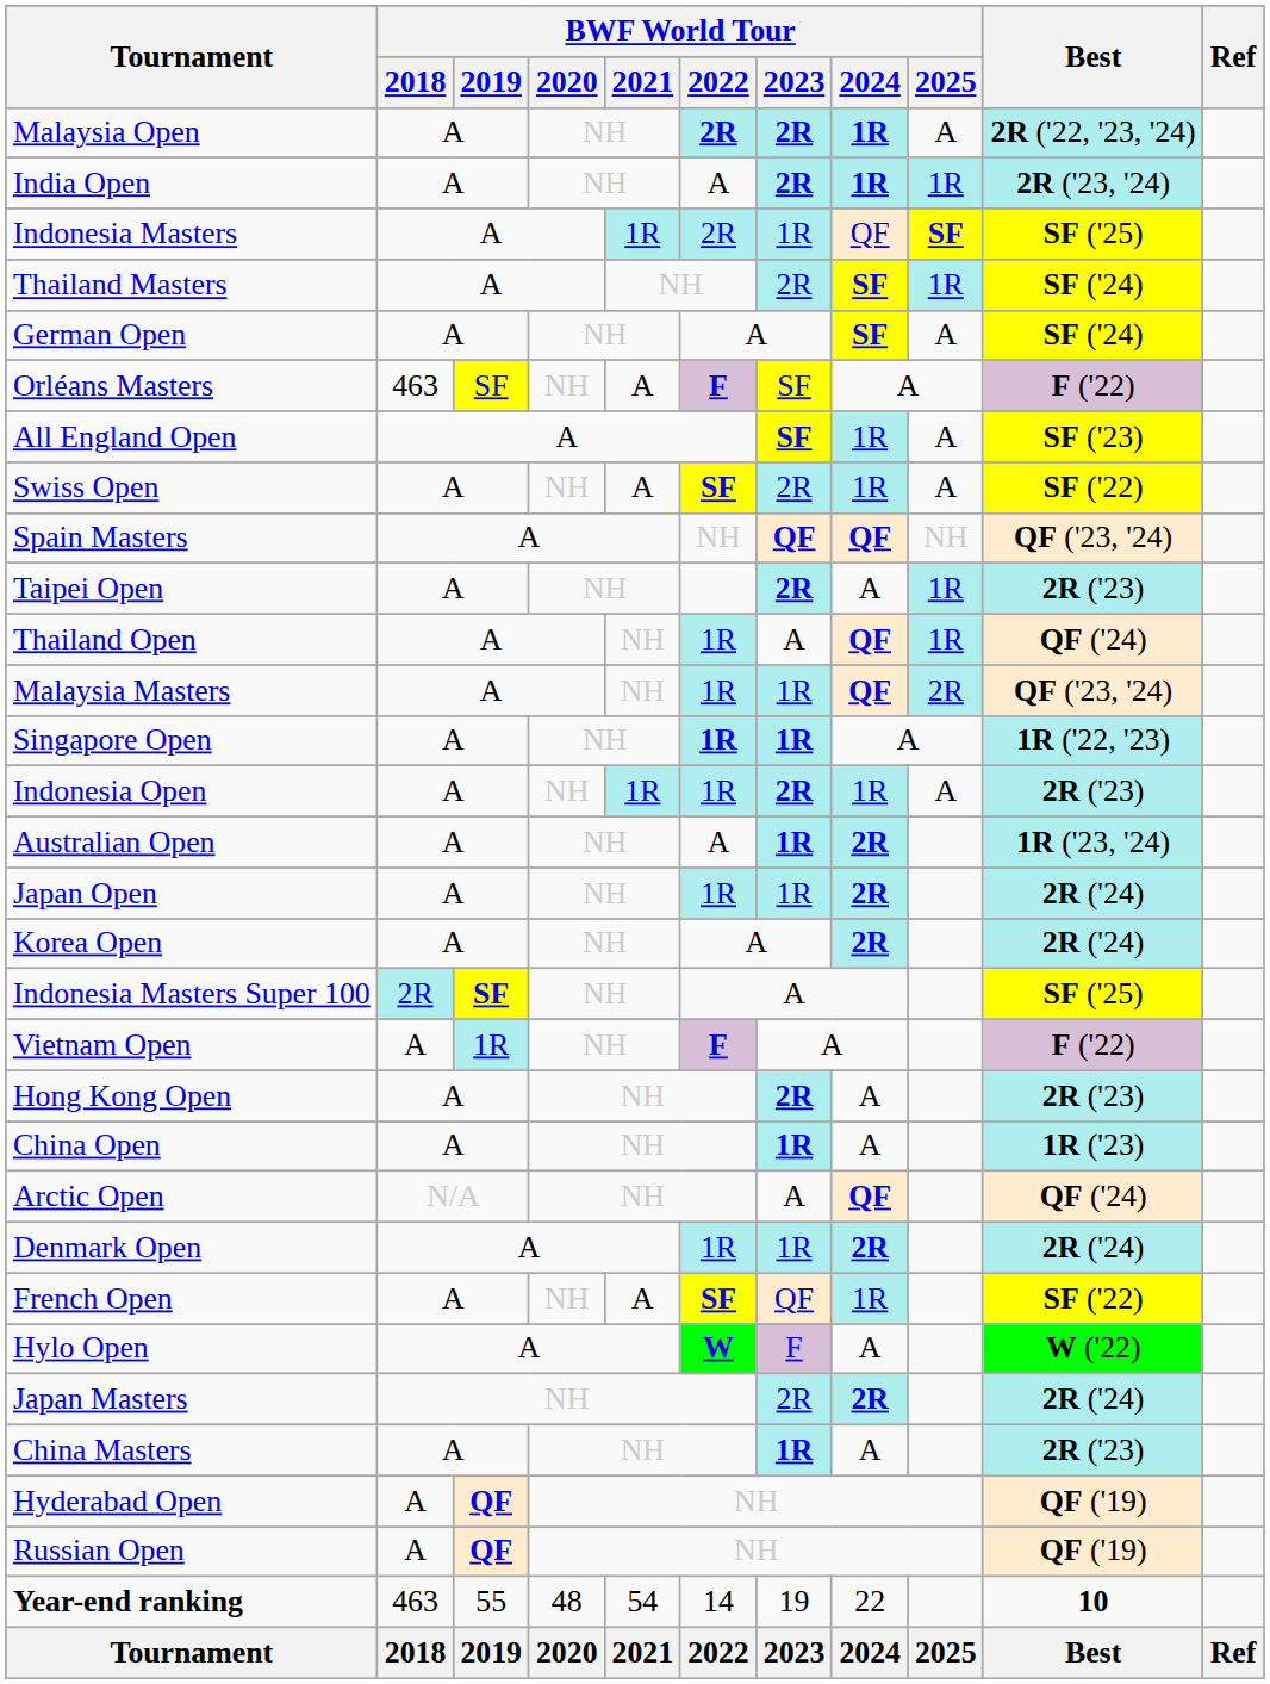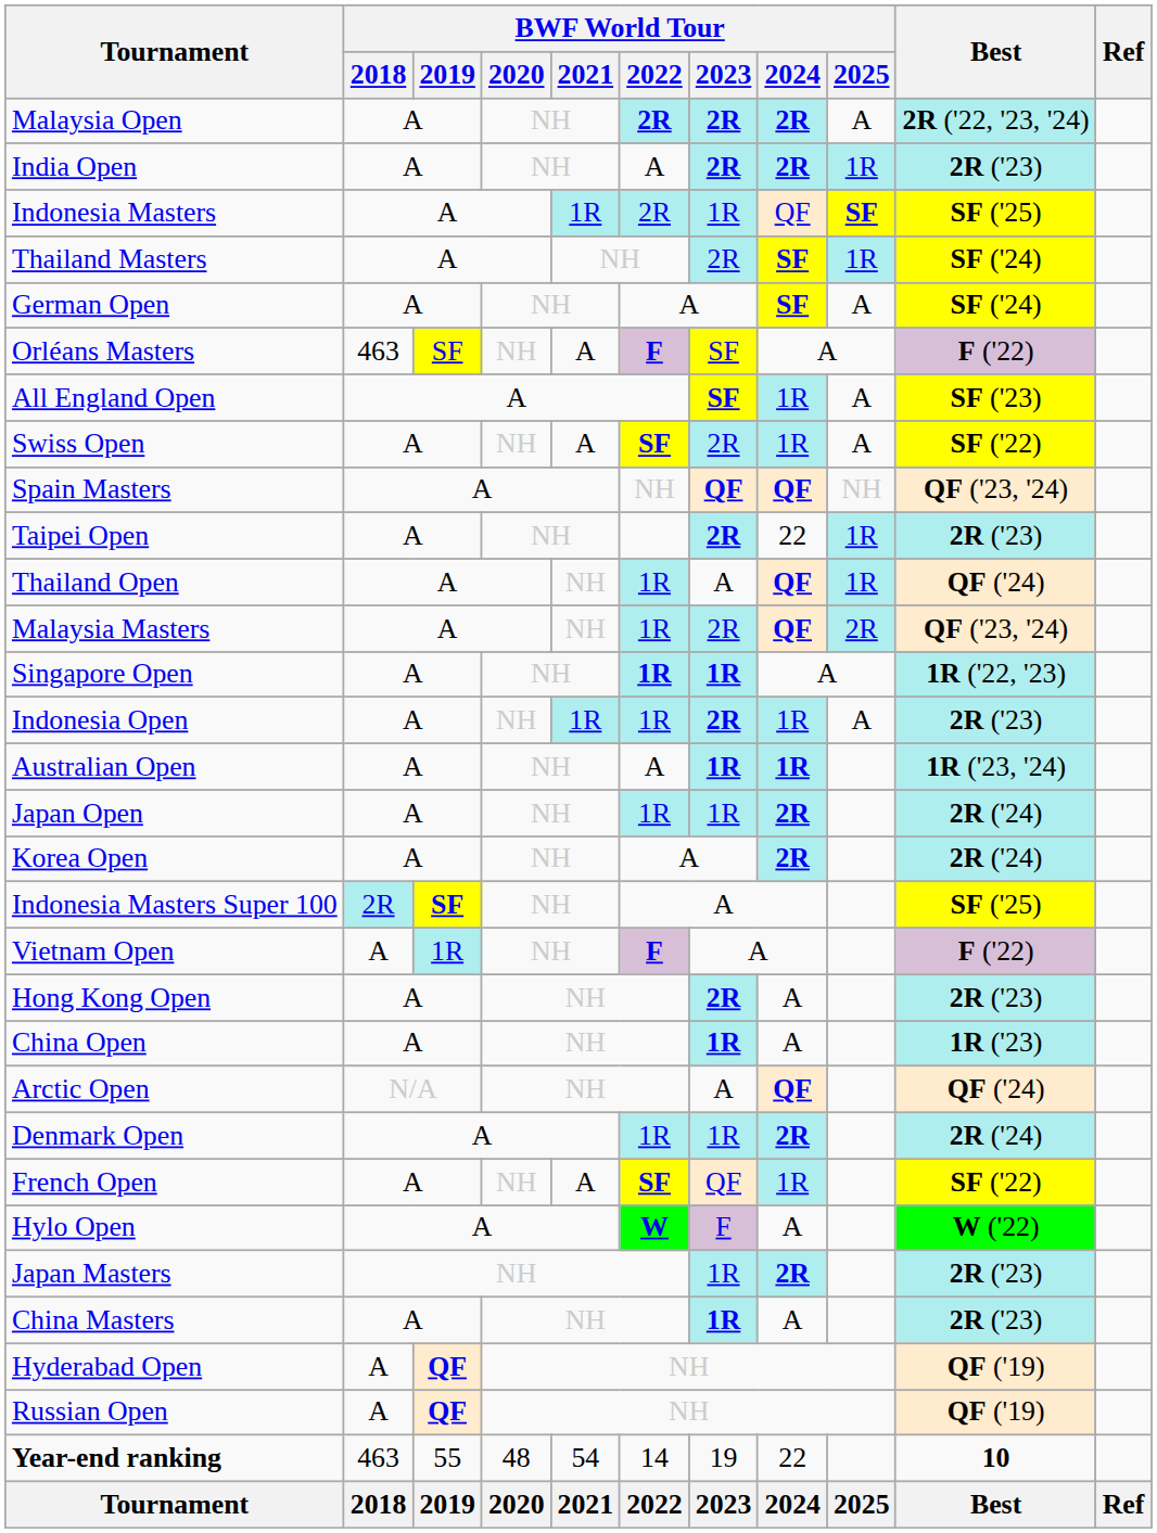 <table style='font-size: 90%; text-align:center;' class='wikitable'>
 <tr>
 <th rowspan="2">Tournament</th>
 <th colspan="8"><a href='#'>BWF World Tour</a></th>
 <th rowspan="2">Best</th>
 <th rowspan="2">Ref</th>
 </tr>
 <tr>
 <th><a href='#'>2018</a></th>
 <th><a href='#'>2019</a></th>
 <th><a href='#'>2020</a></th>
 <th><a href='#'>2021</a></th>
 <th><a href='#'>2022</a></th>
 <th><a href='#'>2023</a></th>
 <th><a href='#'>2024</a></th>
 <th><a href='#'>2025</a></th>
 </tr>
 <tr>
 <td align=left><a href='#'>Malaysia Open</a></td>
 <td colspan="2">A</td>
 <td colspan="2" style=color:#ccc>NH</td>
 <td bgcolor=AFEEEE><strong><a href='#'>2R</a></strong></td>
 <td bgcolor=AFEEEE><strong><a href='#'>2R</a></strong></td>
-<td bgcolor=AFEEEE><strong><a href='#'>1R</a></strong></td>
+<td bgcolor=AFEEEE><strong><a href='#'>2R</a></strong></td>
 <td>A</td>
 <td bgcolor=AFEEEE><strong>2R</strong> ('22, '23, '24)</td>
 <td></td>
 </tr>
 <tr>
 <td align=left><a href='#'>India Open</a></td>
 <td colspan="2">A</td>
 <td colspan="2" style=color:#ccc>NH</td>
 <td>A</td>
 <td bgcolor=AFEEEE><strong><a href='#'>2R</a></strong></td>
-<td bgcolor=AFEEEE><strong><a href='#'>1R</a></strong></td>
+<td bgcolor=AFEEEE><strong><a href='#'>2R</a></strong></td>
 <td bgcolor=AFEEEE><a href='#'>1R</a></td>
-<td bgcolor=AFEEEE><strong>2R</strong> ('23, '24)</td>
+<td bgcolor=AFEEEE><strong>2R</strong> ('23)</td>
 <td></td>
 </tr>
 <tr>
 <td align=left><a href='#'>Indonesia Masters</a></td>
 <td colspan="3">A</td>
 <td bgcolor=AFEEEE><a href='#'>1R</a></td>
 <td bgcolor=AFEEEE><a href='#'>2R</a></td>
 <td bgcolor=AFEEEE><a href='#'>1R</a></td>
 <td bgcolor=FFEBCD><a href='#'>QF</a></td>
 <td bgcolor=FFFF00><strong><a href='#'>SF</a></strong></td>
 <td bgcolor=FFFF00><strong>SF</strong> ('25)</td>
 <td></td>
 </tr>
 <tr>
 <td align=left><a href='#'>Thailand Masters</a></td>
 <td colspan="3">A</td>
 <td colspan="2" style=color:#ccc>NH</td>
 <td bgcolor=AFEEEE><a href='#'>2R</a></td>
 <td bgcolor=FFFF00><strong><a href='#'>SF</a></strong></td>
 <td bgcolor=AFEEEE><a href='#'>1R</a></td>
 <td bgcolor=FFFF00><strong>SF</strong> ('24)</td>
 <td></td>
 </tr>
 <tr>
 <td align=left><a href='#'>German Open</a></td>
 <td colspan="2">A</td>
 <td colspan="2" style=color:#ccc>NH</td>
 <td colspan="2">A</td>
 <td bgcolor=FFFF00><strong><a href='#'>SF</a></strong></td>
 <td>A</td>
 <td bgcolor=FFFF00><strong>SF</strong> ('24)</td>
 <td></td>
 </tr>
 <tr>
 <td align=left><a href='#'>Orléans Masters</a></td>
 <td 2018;>463</td>
 <td bgcolor=FFFF00><a href='#'>SF</a></td>
 <td style=color:#ccc>NH</td>
 <td>A</td>
 <td bgcolor=D8BFD8><strong><a href='#'>F</a></strong></td>
 <td bgcolor=FFFF00><a href='#'>SF</a></td>
 <td colspan="2">A</td>
 <td bgcolor=D8BFD8><strong>F</strong> ('22)</td>
 <td></td>
 </tr>
 <tr>
 <td align=left><a href='#'>All England Open</a></td>
 <td colspan="5">A</td>
 <td bgcolor=FFFF00><strong><a href='#'>SF</a></strong></td>
 <td bgcolor=AFEEEE><a href='#'>1R</a></td>
 <td>A</td>
 <td bgcolor=FFFF00><strong>SF</strong> ('23)</td>
 <td></td>
 </tr>
 <tr>
 <td align=left><a href='#'>Swiss Open</a></td>
 <td colspan="2">A</td>
 <td style=color:#ccc>NH</td>
 <td>A</td>
 <td bgcolor=FFFF00><strong><a href='#'>SF</a></strong></td>
 <td bgcolor=AFEEEE><a href='#'>2R</a></td>
 <td bgcolor=AFEEEE><a href='#'>1R</a></td>
 <td>A</td>
 <td bgcolor=FFFF00><strong>SF</strong> ('22)</td>
 <td></td>
 </tr>
 <tr>
 <td align=left><a href='#'>Spain Masters</a></td>
 <td colspan="4">A</td>
 <td 2022; style=color:#ccc>NH</td>
 <td bgcolor=FFEBCD><strong><a href='#'>QF</a></strong></td>
 <td bgcolor=FFEBCD><strong><a href='#'>QF</a></strong></td>
 <td 2025; style=color:#ccc>NH</td>
 <td bgcolor=FFEBCD><strong>QF</strong> ('23, '24)</td>
 <td></td>
 </tr>
 <tr>
 <td align=left><a href='#'>Taipei Open</a></td>
 <td colspan="2">A</td>
 <td colspan="2" style=color:#ccc>NH</td>
 <td><a href='#'></a></td>
 <td bgcolor=AFEEEE><strong><a href='#'>2R</a></strong></td>
-<td>A</td>
+<td 2024;>22</td>
 <td bgcolor=AFEEEE><a href='#'>1R</a></td>
 <td bgcolor=AFEEEE><strong>2R</strong> ('23)</td>
 <td></td>
 </tr>
 <tr>
 <td align=left><a href='#'>Thailand Open</a></td>
 <td colspan="3">A</td>
 <td style=color:#ccc>NH</td>
 <td bgcolor=AFEEEE><a href='#'>1R</a></td>
 <td>A</td>
 <td bgcolor=FFEBCD><strong><a href='#'>QF</a></strong></td>
 <td bgcolor=AFEEEE><a href='#'>1R</a></td>
 <td bgcolor=FFEBCD><strong>QF</strong> ('24)</td>
 <td></td>
 </tr>
 <tr>
 <td align=left><a href='#'>Malaysia Masters</a></td>
 <td colspan="3">A</td>
 <td style=color:#ccc>NH</td>
 <td bgcolor=AFEEEE><a href='#'>1R</a></td>
-<td bgcolor=AFEEEE><a href='#'>1R</a></td>
+<td bgcolor=AFEEEE><a href='#'>2R</a></td>
 <td bgcolor=FFEBCD><strong><a href='#'>QF</a></strong></td>
 <td bgcolor=AFEEEE><a href='#'>2R</a></td>
 <td bgcolor=FFEBCD><strong>QF</strong> ('23, '24)</td>
 <td></td>
 </tr>
 <tr>
 <td align=left><a href='#'>Singapore Open</a></td>
 <td colspan="2">A</td>
 <td colspan="2" style=color:#ccc>NH</td>
 <td bgcolor=AFEEEE><strong><a href='#'>1R</a></strong></td>
 <td bgcolor=AFEEEE><strong><a href='#'>1R</a></strong></td>
 <td colspan="2">A</td>
 <td bgcolor=AFEEEE><strong>1R</strong> ('22, '23)</td>
 <td></td>
 </tr>
 <tr>
 <td align=left><a href='#'>Indonesia Open</a></td>
 <td colspan="2">A</td>
 <td style=color:#ccc>NH</td>
 <td bgcolor=AFEEEE><a href='#'>1R</a></td>
 <td bgcolor=AFEEEE><a href='#'>1R</a></td>
 <td bgcolor=AFEEEE><strong><a href='#'>2R</a></strong></td>
 <td bgcolor=AFEEEE><a href='#'>1R</a></td>
 <td>A</td>
 <td bgcolor=AFEEEE><strong>2R</strong> ('23)</td>
 <td></td>
 </tr>
 <tr>
 <td align=left><a href='#'>Australian Open</a></td>
 <td colspan="2">A</td>
 <td colspan="2" style=color:#ccc>NH</td>
 <td>A</td>
 <td bgcolor=AFEEEE><strong><a href='#'>1R</a></strong></td>
-<td bgcolor=AFEEEE><strong><a href='#'>2R</a></strong></td>
+<td bgcolor=AFEEEE><strong><a href='#'>1R</a></strong></td>
 <td></td>
 <td bgcolor=AFEEEE><strong>1R</strong> ('23, '24)</td>
 <td></td>
 </tr>
 <tr>
 <td align=left><a href='#'>Japan Open</a></td>
 <td colspan="2">A</td>
 <td colspan="2" style=color:#ccc>NH</td>
 <td bgcolor=AFEEEE><a href='#'>1R</a></td>
 <td bgcolor=AFEEEE><a href='#'>1R</a></td>
 <td bgcolor=AFEEEE><strong><a href='#'>2R</a></strong></td>
 <td></td>
 <td bgcolor=AFEEEE><strong>2R</strong> ('24)</td>
 <td></td>
 </tr>
 <tr>
 <td align=left><a href='#'>Korea Open</a></td>
 <td colspan="2">A</td>
 <td colspan="2" style=color:#ccc>NH</td>
 <td colspan="2">A</td>
 <td bgcolor=AFEEEE><strong><a href='#'>2R</a></strong></td>
 <td></td>
 <td bgcolor=AFEEEE><strong>2R</strong> ('24)</td>
 <td></td>
 </tr>
 <tr>
 <td align=left><a href='#'>Indonesia Masters Super 100</a></td>
 <td bgcolor=AFEEEE><a href='#'>2R</a></td>
 <td bgcolor=FFFF00><a href='#'><strong>SF</strong></a></td>
 <td colspan="2" style=color:#ccc>NH</td>
 <td colspan="3">A</td>
 <td></td>
 <td bgcolor=FFFF00><strong>SF</strong> ('25)</td>
 <td></td>
 </tr>
 <tr>
 <td align=left><a href='#'>Vietnam Open</a></td>
 <td>A</td>
 <td bgcolor=AFEEEE><a href='#'>1R</a></td>
 <td colspan="2" style=color:#ccc>NH</td>
 <td bgcolor=D8BFD8><strong><a href='#'>F</a></strong></td>
 <td colspan="2">A</td>
 <td></td>
 <td bgcolor=D8BFD8><strong>F</strong> ('22)</td>
 <td></td>
 </tr>
 <tr>
 <td align=left><a href='#'>Hong Kong Open</a></td>
 <td colspan="2">A</td>
 <td colspan="3" style=color:#ccc>NH</td>
 <td bgcolor=AFEEEE><a href='#'><strong>2R</strong></a></td>
 <td>A</td>
 <td></td>
 <td bgcolor=AFEEEE><strong>2R</strong> ('23)</td>
 <td></td>
 </tr>
 <tr>
 <td align=left><a href='#'>China Open</a></td>
 <td colspan="2">A</td>
 <td colspan="3" style=color:#ccc>NH</td>
 <td bgcolor=AFEEEE><a href='#'><strong>1R</strong></a></td>
 <td>A</td>
 <td></td>
 <td bgcolor=AFEEEE><strong>1R</strong> ('23)</td>
 <td></td>
 </tr>
 <tr>
 <td align=left><a href='#'>Arctic Open</a></td>
 <td colspan="2" style=color:#ccc>N/A</td>
 <td colspan="3" style=color:#ccc>NH</td>
 <td>A</td>
 <td bgcolor=FFEBCD><strong><a href='#'>QF</a></strong></td>
 <td></td>
 <td bgcolor=FFEBCD><strong>QF</strong> ('24)</td>
 <td></td>
 </tr>
 <tr>
 <td align=left><a href='#'>Denmark Open</a></td>
 <td colspan="4">A</td>
 <td bgcolor=AFEEEE><a href='#'>1R</a></td>
 <td bgcolor=AFEEEE><a href='#'>1R</a></td>
 <td bgcolor=AFEEEE><strong><a href='#'>2R</a></strong></td>
 <td></td>
 <td bgcolor=AFEEEE><strong>2R</strong> ('24)</td>
 <td></td>
 </tr>
 <tr>
 <td align=left><a href='#'>French Open</a></td>
 <td colspan="2">A</td>
 <td style=color:#ccc>NH</td>
 <td>A</td>
 <td bgcolor=FFFF00><strong><a href='#'>SF</a></strong></td>
 <td bgcolor=FFEBCD><a href='#'>QF</a></td>
 <td bgcolor=AFEEEE><a href='#'>1R</a></td>
 <td></td>
 <td bgcolor=FFFF00><strong>SF</strong> ('22)</td>
 <td></td>
 </tr>
 <tr>
 <td align=left><a href='#'>Hylo Open</a></td>
 <td colspan="4">A</td>
 <td bgcolor=00FF00><strong><a href='#'>W</a></strong></td>
 <td bgcolor=D8BFD8><a href='#'>F</a></td>
 <td>A</td>
 <td></td>
 <td bgcolor=00FF00><strong>W</strong> ('22)</td>
 <td></td>
 </tr>
 <tr>
 <td align=left><a href='#'>Japan Masters</a></td>
 <td colspan="5" style=color:#ccc>NH</td>
-<td bgcolor=AFEEEE><a href='#'>2R</a></td>
+<td bgcolor=AFEEEE><a href='#'>1R</a></td>
 <td bgcolor=AFEEEE><strong><a href='#'>2R</a></strong></td>
 <td></td>
-<td bgcolor=AFEEEE><strong>2R</strong> ('24)</td>
+<td bgcolor=AFEEEE><strong>2R</strong> ('23)</td>
 <td></td>
 </tr>
 <tr>
 <td align=left><a href='#'>China Masters</a></td>
 <td colspan="2">A</td>
 <td colspan="3" style=color:#ccc>NH</td>
 <td bgcolor=AFEEEE><a href='#'><strong>1R</strong></a></td>
 <td>A</td>
 <td></td>
 <td bgcolor=AFEEEE><strong>2R</strong> ('23)</td>
 <td></td>
 </tr>
 <tr>
 <td align=left><a href='#'>Hyderabad Open</a></td>
 <td>A</td>
 <td bgcolor=FFEBCD><a href='#'><strong>QF</strong></a></td>
 <td colspan="6" style=color:#ccc>NH</td>
 <td bgcolor=FFEBCD><strong>QF</strong> ('19)</td>
 <td></td>
 </tr>
 <tr>
 <td align=left><a href='#'>Russian Open</a></td>
 <td>A</td>
 <td bgcolor=FFEBCD><a href='#'><strong>QF</strong></a></td>
 <td colspan="6" style=color:#ccc>NH</td>
 <td bgcolor=FFEBCD><strong>QF</strong> ('19)</td>
 <td></td>
 </tr>
 <tr>
 <td align=left><strong>Year-end ranking</strong></td>
 <td 2018;>463</td>
 <td 2019;>55</td>
 <td 2020;>48</td>
 <td 2021;>54</td>
 <td 2022;>14</td>
 <td 2023;>19</td>
 <td 2024;>22</td>
 <td 2025;></td>
 <td Best;><strong>10</strong></td>
 <td></td>
 </tr>
 <tr>
 <th>Tournament</th>
 <th>2018</th>
 <th>2019</th>
 <th>2020</th>
 <th>2021</th>
 <th>2022</th>
 <th>2023</th>
 <th>2024</th>
 <th>2025</th>
 <th>Best</th>
 <th>Ref</th>
 </tr>
 </table>
